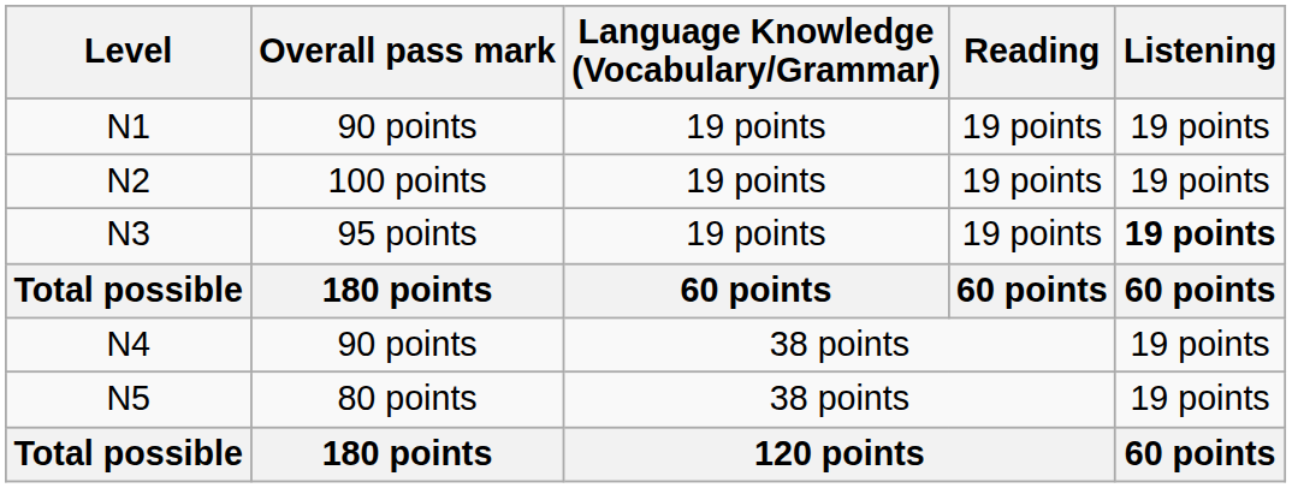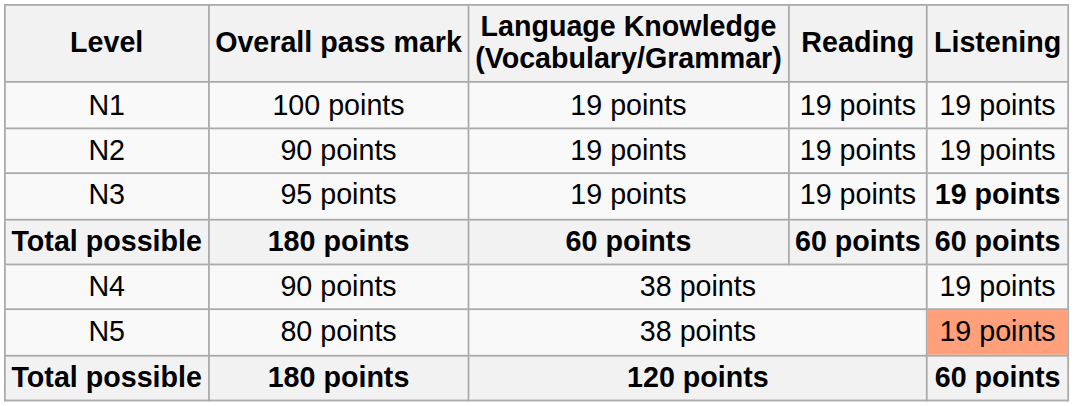 <table class="wikitable">
 <tr>
 <th>Level</th>
 <th>Overall pass mark</th>
 <th>Language Knowledge<br>(Vocabulary/Grammar)</th>
 <th>Reading</th>
 <th>Listening</th>
 </tr>
 <tr style="text-align:center;">
 <td>N1</td>
-<td>90 points</td>
+<td>100 points</td>
 <td>19 points</td>
 <td>19 points</td>
 <td>19 points</td>
 </tr>
 <tr style="text-align:center;">
 <td>N2</td>
-<td>100 points</td>
+<td>90 points</td>
 <td>19 points</td>
 <td>19 points</td>
 <td>19 points</td>
 </tr>
 <tr style="text-align:center;">
 <td>N3</td>
 <td>95 points</td>
 <td>19 points</td>
 <td>19 points</td>
 <td><strong>19 points</strong></td>
 </tr>
 <tr>
 <th>Total possible</th>
 <th>180 points</th>
 <th>60 points</th>
 <th>60 points</th>
 <th>60 points</th>
 </tr>
 <tr style="text-align:center;">
 <td>N4</td>
 <td>90 points</td>
 <td colspan="2">38 points</td>
 <td>19 points</td>
 </tr>
 <tr style="text-align:center;">
 <td>N5</td>
 <td>80 points</td>
 <td colspan="2">38 points</td>
-<td>19 points</td>
+<td style="background: lightsalmon;">19 points</td>
 </tr>
 <tr>
 <th>Total possible</th>
 <th>180 points</th>
 <th colspan="2">120 points</th>
 <th>60 points</th>
 </tr>
 </table>
